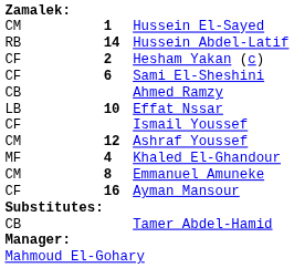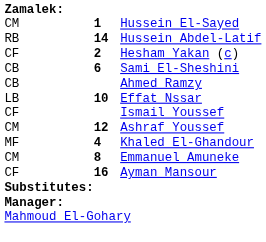 <table style="font-size: 90%" cellspacing="0" cellpadding="0" align=center>
 <tr>
 <td colspan=4><strong>Zamalek:</strong></td>
 </tr>
 <tr>
 <th width=25></th>
 <th width=25></th>
 </tr>
 <tr>
 <td>CM</td>
 <td><strong>1</strong></td>
 <td> <a href='#'>Hussein El-Sayed</a></td>
 </tr>
 <tr>
 <td>RB</td>
 <td><strong>14</strong></td>
 <td> <a href='#'>Hussein Abdel-Latif</a></td>
 </tr>
 <tr>
 <td>CF</td>
 <td><strong>2</strong></td>
 <td> <a href='#'>Hesham Yakan</a> (<a href='#'>c</a>)</td>
 </tr>
 <tr>
-<td>CF</td>
+<td>CB</td>
 <td><strong>6</strong></td>
 <td> <a href='#'>Sami El-Sheshini</a></td>
 </tr>
 <tr>
 <td>CB</td>
 <td><strong> </strong></td>
 <td> <a href='#'>Ahmed Ramzy</a></td>
 <td></td>
 <td></td>
 </tr>
 <tr>
 <td>LB</td>
 <td><strong>10</strong></td>
 <td> <a href='#'>Effat Nssar</a></td>
 </tr>
 <tr>
 <td>CF</td>
 <td><strong></strong></td>
 <td> <a href='#'>Ismail Youssef</a></td>
 </tr>
 <tr>
 <td>CM</td>
 <td><strong>12</strong></td>
 <td> <a href='#'>Ashraf Youssef</a></td>
 </tr>
 <tr>
 <td>MF</td>
 <td><strong>4</strong></td>
 <td> <a href='#'>Khaled El-Ghandour</a></td>
 </tr>
 <tr>
 <td>CM</td>
 <td><strong>8</strong></td>
 <td> <a href='#'>Emmanuel Amuneke</a></td>
 </tr>
 <tr>
 <td>CF</td>
 <td><strong>16</strong></td>
 <td> <a href='#'>Ayman Mansour</a></td>
 </tr>
 <tr>
 <td colspan=><strong>Substitutes:</strong></td>
 </tr>
 <tr>
-<td>CB</td>
-<td><strong> </strong></td>
-<td> <a href='#'>Tamer Abdel-Hamid</a></td>
-<td></td>
-<td></td>
-</tr>
-<tr>
 <td colspan=3><strong>Manager:</strong></td>
 </tr>
 <tr>
 <td colspan=4> <a href='#'>Mahmoud El-Gohary</a></td>
 </tr>
 </table>
